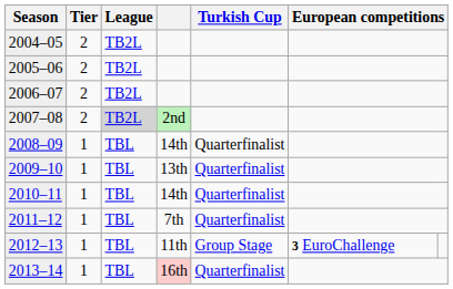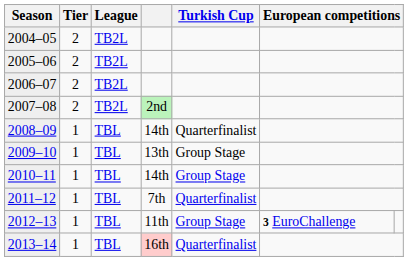 <table class="wikitable" style="font-size:85%">
 <tr>
 <th>Season</th>
 <th>Tier</th>
 <th>League</th>
 <th></th>
 <th><a href='#'>Turkish Cup</a></th>
 <th colspan=2>European competitions</th>
 </tr>
 <tr>
 <td style="background:#efefef;">2004–05</td>
 <td align="center">2</td>
 <td><a href='#'>TB2L</a></td>
 <td align="center"></td>
 <td></td>
 <td colspan=2></td>
 </tr>
 <tr>
 <td style="background:#efefef;">2005–06</td>
 <td align="center">2</td>
 <td><a href='#'>TB2L</a></td>
 <td align="center"></td>
 <td></td>
 <td colspan=2></td>
 </tr>
 <tr>
 <td style="background:#efefef;">2006–07</td>
 <td align="center">2</td>
 <td><a href='#'>TB2L</a></td>
 <td align="center"></td>
 <td></td>
 <td colspan=2></td>
 </tr>
 <tr>
 <td style="background:#efefef;">2007–08</td>
 <td align="center">2</td>
-<td style="background: lightgrey;"><a href='#'>TB2L</a></td>
+<td><a href='#'>TB2L</a></td>
 <td style="background:#BBF3BB;"  align="center">2nd</td>
 <td></td>
 <td colspan=2></td>
 </tr>
 <tr>
 <td style="background:#efefef;"><a href='#'>2008–09</a></td>
 <td align="center">1</td>
 <td><a href='#'>TBL</a></td>
 <td align="center">14th</td>
 <td>Quarterfinalist</td>
 <td colspan=2></td>
 </tr>
 <tr>
 <td style="background:#efefef;"><a href='#'>2009–10</a></td>
 <td align="center">1</td>
 <td><a href='#'>TBL</a></td>
 <td align="center">13th</td>
-<td><a href='#'>Quarterfinalist</a></td>
+<td>Group Stage</td>
 <td colspan=2></td>
 </tr>
 <tr>
 <td style="background:#efefef;"><a href='#'>2010–11</a></td>
 <td align="center">1</td>
 <td><a href='#'>TBL</a></td>
 <td align="center">14th</td>
-<td><a href='#'>Quarterfinalist</a></td>
+<td><a href='#'>Group Stage</a></td>
 <td colspan=2></td>
 </tr>
 <tr>
 <td style="background:#efefef;"><a href='#'>2011–12</a></td>
 <td align="center">1</td>
 <td><a href='#'>TBL</a></td>
 <td align="center">7th</td>
 <td><a href='#'>Quarterfinalist</a></td>
 <td colspan=2></td>
 </tr>
 <tr>
 <td style="background:#efefef;"><a href='#'>2012–13</a></td>
 <td align="center">1</td>
 <td><a href='#'>TBL</a></td>
 <td align="center">11th</td>
 <td><a href='#'>Group Stage</a></td>
 <td><small><strong>3</strong></small> <a href='#'>EuroChallenge</a></td>
 <td style="text-align:center;"></td>
 </tr>
 <tr>
 <td style="background:#efefef;"><a href='#'>2013–14</a></td>
 <td align="center">1</td>
 <td><a href='#'>TBL</a></td>
 <td bgcolor=#FFCCCC align="center">16th</td>
 <td><a href='#'>Quarterfinalist</a></td>
 <td colspan=2></td>
 </tr>
 </table>
